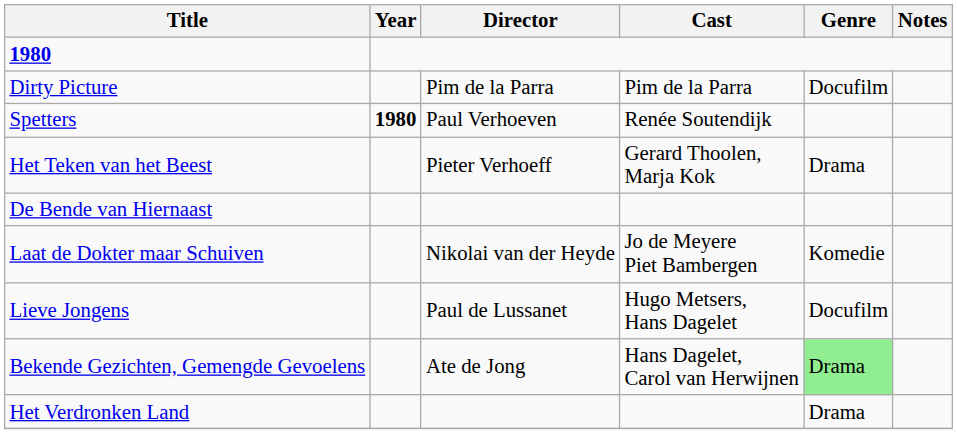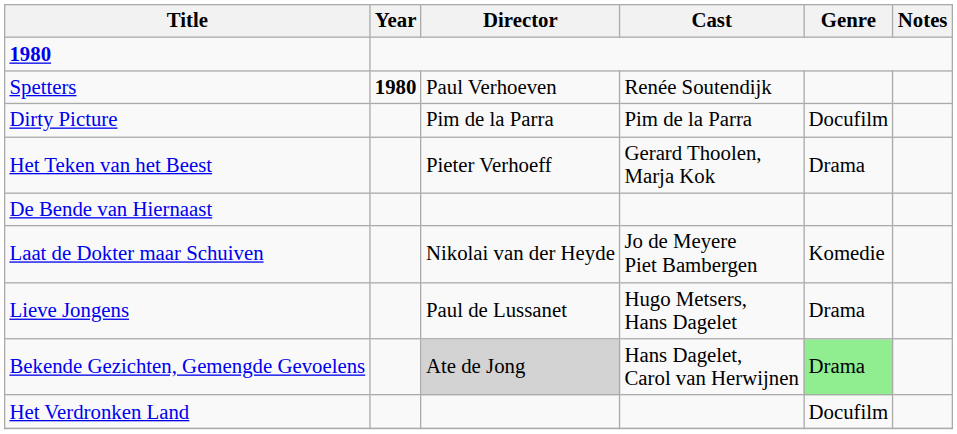 <table class="wikitable">
 <tr>
 <th>Title</th>
 <th>Year</th>
 <th>Director</th>
 <th>Cast</th>
 <th>Genre</th>
 <th>Notes</th>
 </tr>
 <tr>
 <td><strong><a href='#'>1980</a></strong></td>
 </tr>
 <tr>
+<td><a href='#'>Spetters</a></td>
+<td><strong>1980</strong></td>
+<td>Paul Verhoeven</td>
+<td>Renée Soutendijk</td>
+<td></td>
+<td></td>
+</tr>
+<tr>
 <td><a href='#'>Dirty Picture</a></td>
 <td></td>
 <td>Pim de la Parra</td>
 <td>Pim de la Parra</td>
 <td>Docufilm</td>
-<td></td>
-</tr>
-<tr>
-<td><a href='#'>Spetters</a></td>
-<td><strong>1980</strong></td>
-<td>Paul Verhoeven</td>
-<td>Renée Soutendijk</td>
-<td></td>
 <td></td>
 </tr>
 <tr>
 <td><a href='#'>Het Teken van het Beest</a></td>
 <td></td>
 <td>Pieter Verhoeff</td>
 <td>Gerard Thoolen,<br>Marja Kok</td>
 <td>Drama</td>
 <td></td>
 </tr>
 <tr>
 <td><a href='#'>De Bende van Hiernaast</a></td>
 <td></td>
 <td></td>
 <td></td>
 <td></td>
 <td></td>
 </tr>
 <tr>
 <td><a href='#'>Laat de Dokter maar Schuiven</a></td>
 <td></td>
 <td>Nikolai van der Heyde</td>
 <td>Jo de Meyere<br>Piet Bambergen</td>
 <td>Komedie</td>
 <td></td>
 </tr>
 <tr>
 <td><a href='#'>Lieve Jongens</a></td>
 <td></td>
 <td>Paul de Lussanet</td>
 <td>Hugo Metsers,<br>Hans Dagelet</td>
-<td>Docufilm</td>
+<td>Drama</td>
 <td></td>
 </tr>
 <tr>
 <td><a href='#'>Bekende Gezichten, Gemengde Gevoelens</a></td>
 <td></td>
-<td>Ate de Jong</td>
+<td style="background: lightgrey;">Ate de Jong</td>
 <td>Hans Dagelet,<br>Carol van Herwijnen</td>
 <td style="background: lightgreen;">Drama</td>
 <td></td>
 </tr>
 <tr>
 <td><a href='#'>Het Verdronken Land</a></td>
 <td></td>
 <td></td>
 <td></td>
-<td>Drama</td>
+<td>Docufilm</td>
 <td></td>
 </tr>
 <tr>
 </tr>
 </table>
